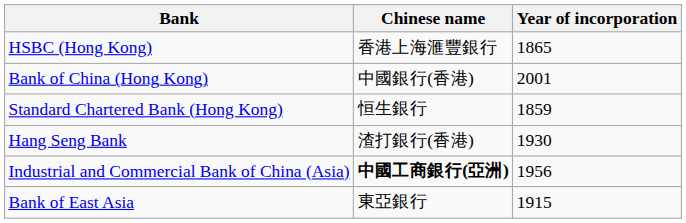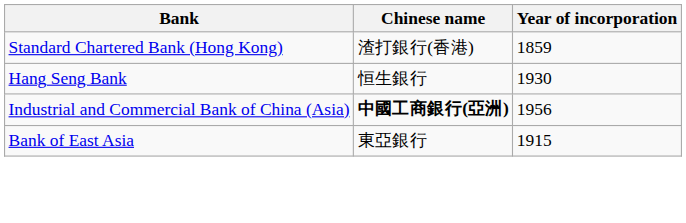 <table class="wikitable">
 <tr>
 <th>Bank</th>
 <th>Chinese name</th>
 <th>Year of incorporation</th>
 </tr>
 <tr>
-<td><a href='#'>HSBC (Hong Kong)</a></td>
-<td>香港上海滙豐銀行</td>
-<td>1865</td>
-</tr>
-<tr>
-<td><a href='#'>Bank of China (Hong Kong)</a></td>
-<td>中國銀行(香港)</td>
-<td>2001</td>
-</tr>
-<tr>
 <td><a href='#'>Standard Chartered Bank (Hong Kong)</a></td>
-<td>恒生銀行</td>
+<td>渣打銀行(香港)</td>
 <td>1859</td>
 </tr>
 <tr>
 <td><a href='#'>Hang Seng Bank</a></td>
-<td>渣打銀行(香港)</td>
+<td>恒生銀行</td>
 <td>1930</td>
 </tr>
 <tr>
 <td><a href='#'>Industrial and Commercial Bank of China (Asia)</a></td>
 <td><strong>中國工商銀行(亞洲)</strong></td>
 <td>1956</td>
 </tr>
 <tr>
 <td><a href='#'>Bank of East Asia</a></td>
 <td>東亞銀行</td>
 <td>1915</td>
 </tr>
 </table>
